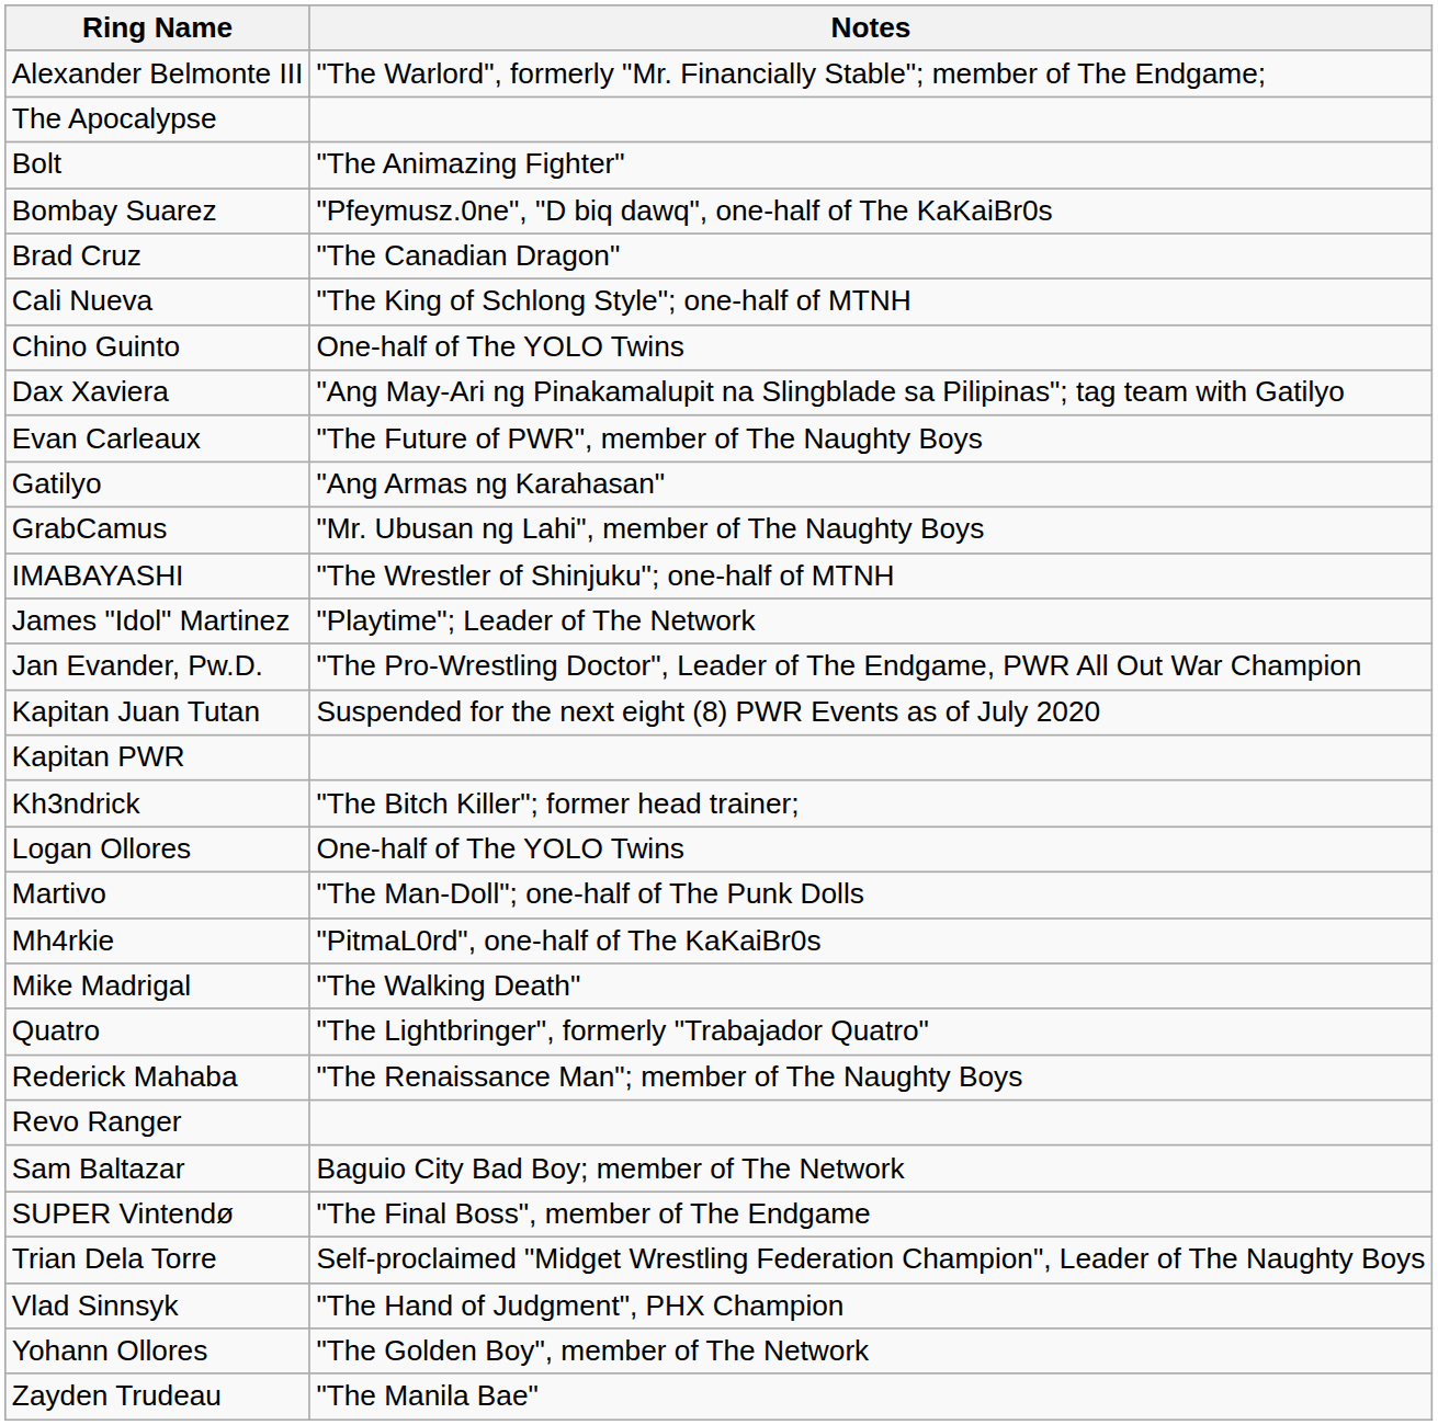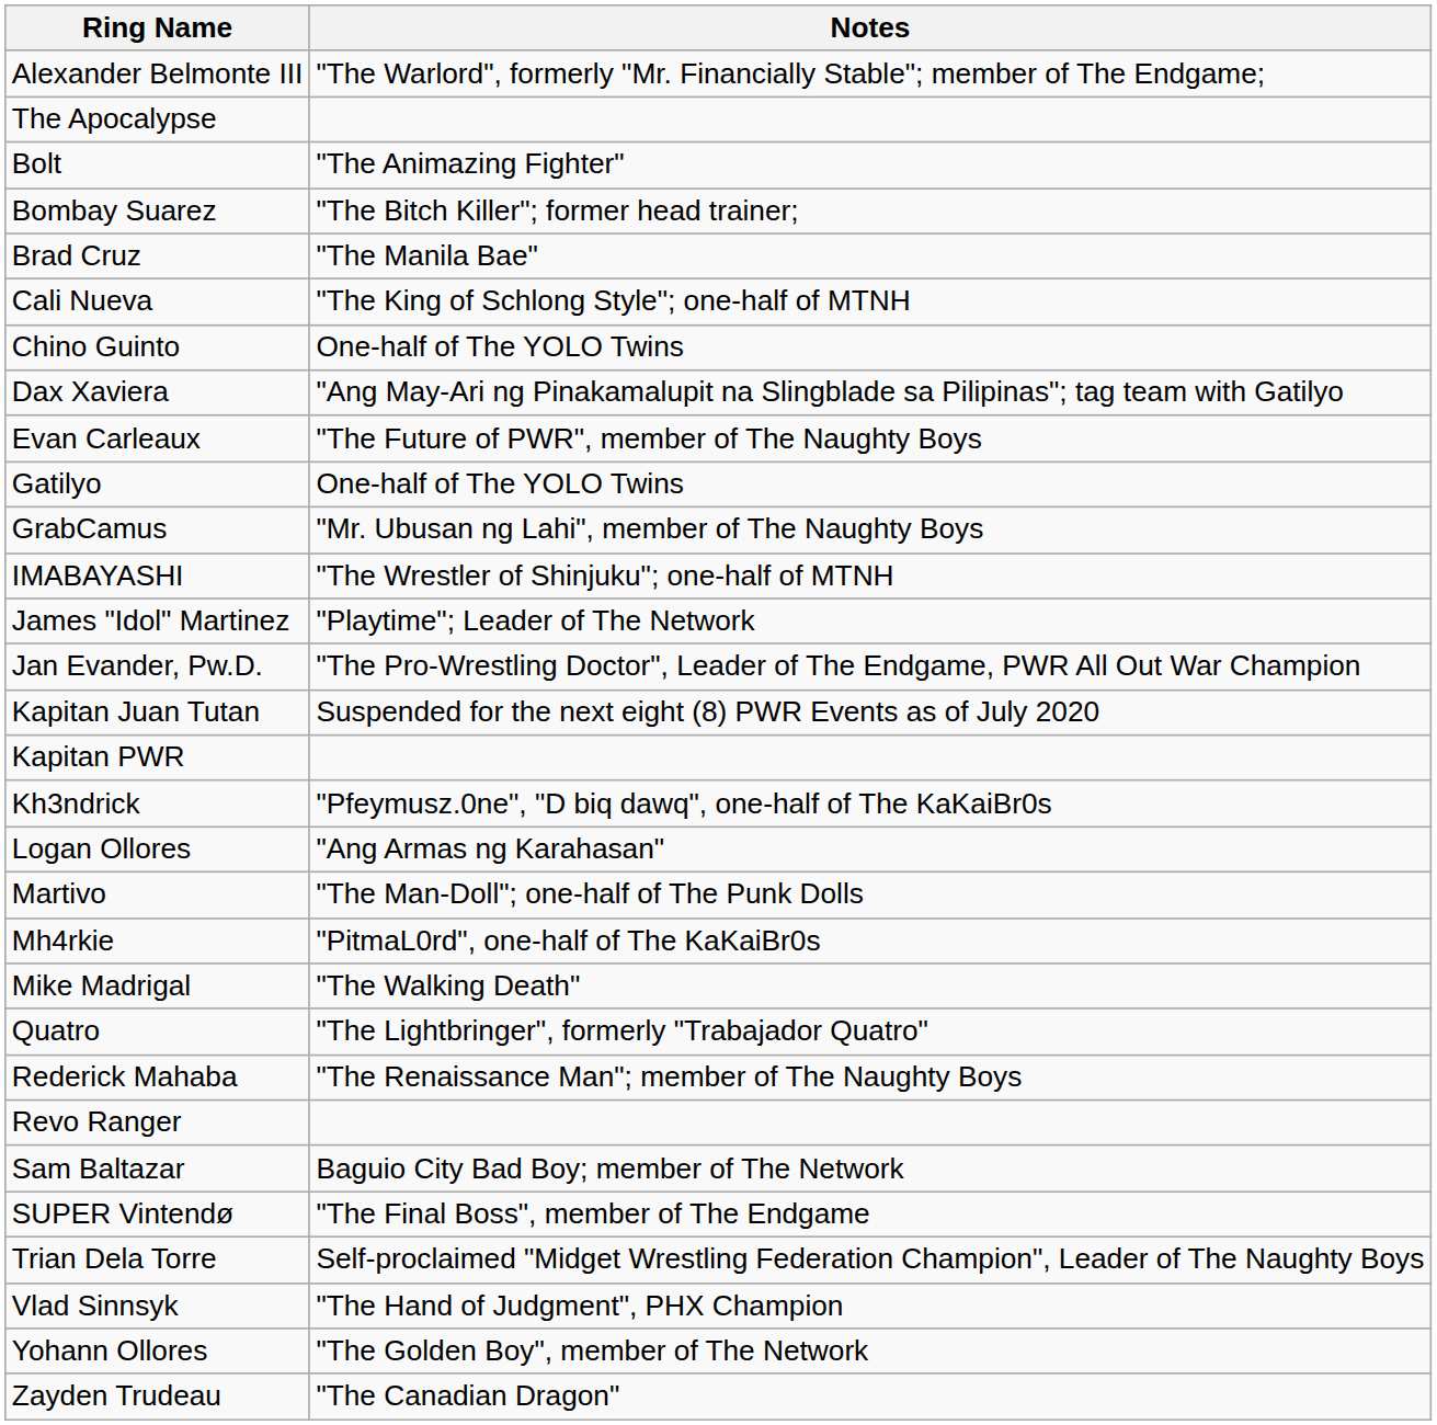 <table class="wikitable sortable">
 <tr>
 <th>Ring Name</th>
 <th>Notes</th>
 </tr>
 <tr>
 <td data-sort-value="Alexander Belmonte III">Alexander Belmonte III</td>
 <td>"The Warlord", formerly "Mr. Financially Stable"; member of The Endgame;</td>
 </tr>
 <tr>
 <td data-sort-value="Apocalypse">The Apocalypse</td>
 <td></td>
 </tr>
 <tr>
 <td>Bolt</td>
 <td>"The Animazing Fighter"</td>
 </tr>
 <tr>
 <td data-sort-value="Bombay Suarez">Bombay Suarez</td>
-<td>"Pfeymusz.0ne", "D biq dawq", one-half of The KaKaiBr0s</td>
+<td>"The Bitch Killer"; former head trainer;</td>
 </tr>
 <tr>
 <td>Brad Cruz</td>
-<td>"The Canadian Dragon"</td>
+<td>"The Manila Bae"</td>
 </tr>
 <tr>
 <td data-sort-value="Cali Nueva">Cali Nueva</td>
 <td>"The King of Schlong Style"; one-half of MTNH</td>
 </tr>
 <tr>
 <td data-sort-value="Chino Guinto">Chino Guinto</td>
 <td>One-half of The YOLO Twins</td>
 </tr>
 <tr>
 <td>Dax Xaviera</td>
 <td>"Ang May-Ari ng Pinakamalupit na Slingblade sa Pilipinas"; tag team with Gatilyo</td>
 </tr>
 <tr>
 <td>Evan Carleaux</td>
 <td>"The Future of PWR", member of The Naughty Boys</td>
 </tr>
 <tr>
 <td>Gatilyo</td>
-<td>"Ang Armas ng Karahasan"</td>
+<td>One-half of The YOLO Twins</td>
 </tr>
 <tr>
 <td data-sort-value="GrabCamus">GrabCamus</td>
 <td>"Mr. Ubusan ng Lahi", member of The Naughty Boys</td>
 </tr>
 <tr>
 <td>IMABAYASHI</td>
 <td>"The Wrestler of Shinjuku"; one-half of MTNH</td>
 </tr>
 <tr>
 <td>James "Idol" Martinez</td>
 <td>"Playtime"; Leader of The Network</td>
 </tr>
 <tr>
 <td data-sort-value="Jan Evander, Pw.D.">Jan Evander, Pw.D.</td>
 <td>"The Pro-Wrestling Doctor", Leader of The Endgame, PWR All Out War Champion</td>
 </tr>
 <tr>
 <td data-sort-value="Kapitan Juan Tutan">Kapitan Juan Tutan</td>
 <td>Suspended for the next eight (8) PWR Events as of July 2020</td>
 </tr>
 <tr>
 <td data-sort-value="Kapitan PWR">Kapitan PWR</td>
 </tr>
 <tr>
 <td data-sort-value="Kh3ndrick">Kh3ndrick</td>
-<td>"The Bitch Killer"; former head trainer;</td>
+<td>"Pfeymusz.0ne", "D biq dawq", one-half of The KaKaiBr0s</td>
 </tr>
 <tr>
 <td data-sort-value="Logan Ollores">Logan Ollores</td>
-<td>One-half of The YOLO Twins</td>
+<td>"Ang Armas ng Karahasan"</td>
 </tr>
 <tr>
 <td>Martivo</td>
 <td>"The Man-Doll"; one-half of The Punk Dolls</td>
 </tr>
 <tr>
 <td>Mh4rkie</td>
 <td>"PitmaL0rd", one-half of The KaKaiBr0s</td>
 </tr>
 <tr>
 <td data-sort-value="Mike Madrigal">Mike Madrigal</td>
 <td>"The Walking Death"</td>
 </tr>
 <tr>
 <td>Quatro</td>
 <td>"The Lightbringer", formerly "Trabajador Quatro"</td>
 </tr>
 <tr>
 <td data-sort-value="Rederick Mahaba">Rederick Mahaba</td>
 <td>"The Renaissance Man"; member of The Naughty Boys</td>
 </tr>
 <tr>
 <td data-sort-value="Revo Ranger">Revo Ranger</td>
 <td></td>
 </tr>
 <tr>
 <td data-sort-value="Sam Baltazar">Sam Baltazar</td>
 <td>Baguio City Bad Boy; member of The Network</td>
 </tr>
 <tr>
 <td data-sort-value="SUPER Vintendo">SUPER Vintendø</td>
 <td>"The Final Boss", member of The Endgame</td>
 </tr>
 <tr>
 <td data-sort-value="Trian Dela Torre">Trian Dela Torre</td>
 <td>Self-proclaimed "Midget Wrestling Federation Champion", Leader of The Naughty Boys</td>
 </tr>
 <tr>
 <td data-sort-value="Vlad Sinnsyk">Vlad Sinnsyk</td>
 <td>"The Hand of Judgment", PHX Champion</td>
 </tr>
 <tr>
 <td>Yohann Ollores</td>
 <td>"The Golden Boy", member of The Network</td>
 </tr>
 <tr>
 <td>Zayden Trudeau</td>
-<td>"The Manila Bae"</td>
+<td>"The Canadian Dragon"</td>
 </tr>
 <tr>
 </tr>
 </table>
